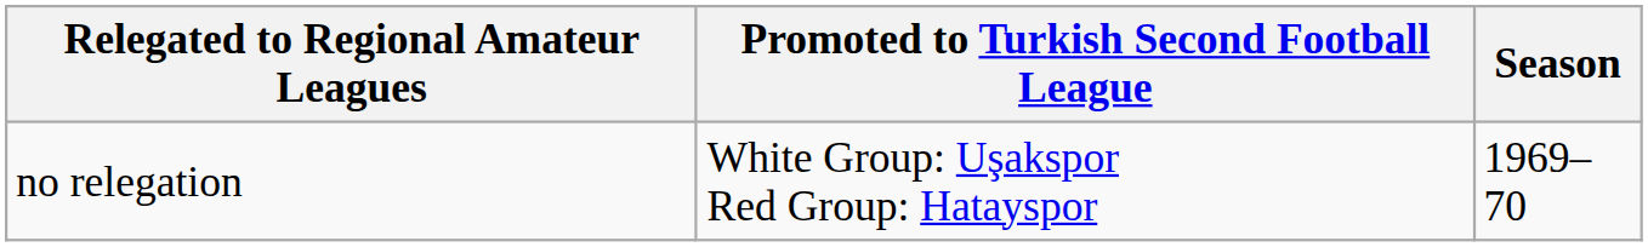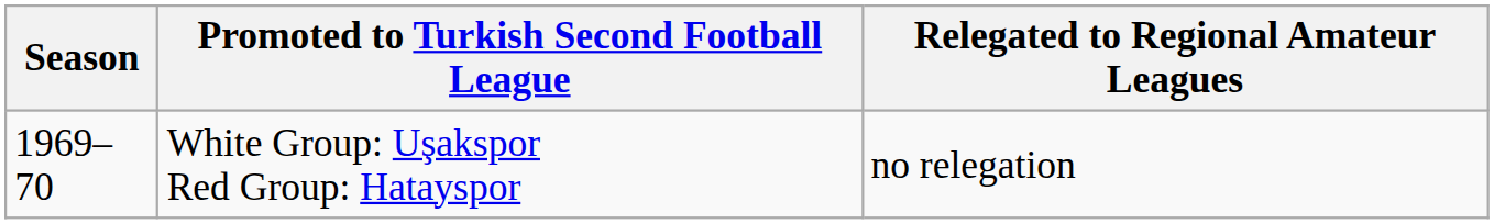 <table class="wikitable">
 <tr>
+<th>Season</th>
+<th>Promoted to <a href='#'>Turkish Second Football League</a></th>
 <th>Relegated to Regional Amateur Leagues</th>
-<th>Promoted to <a href='#'>Turkish Second Football League</a></th>
-<th>Season</th>
 </tr>
 <tr>
+<td>1969–70</td>
+<td>White Group: <a href='#'>Uşakspor</a><br>Red Group: <a href='#'>Hatayspor</a></td>
 <td>no relegation</td>
-<td>White Group: <a href='#'>Uşakspor</a><br>Red Group: <a href='#'>Hatayspor</a></td>
-<td>1969–70</td>
 </tr>
 </table>
